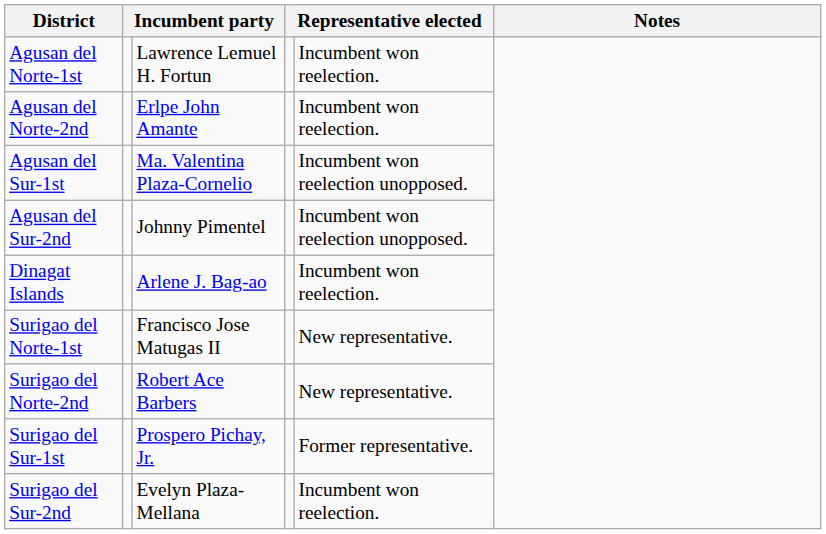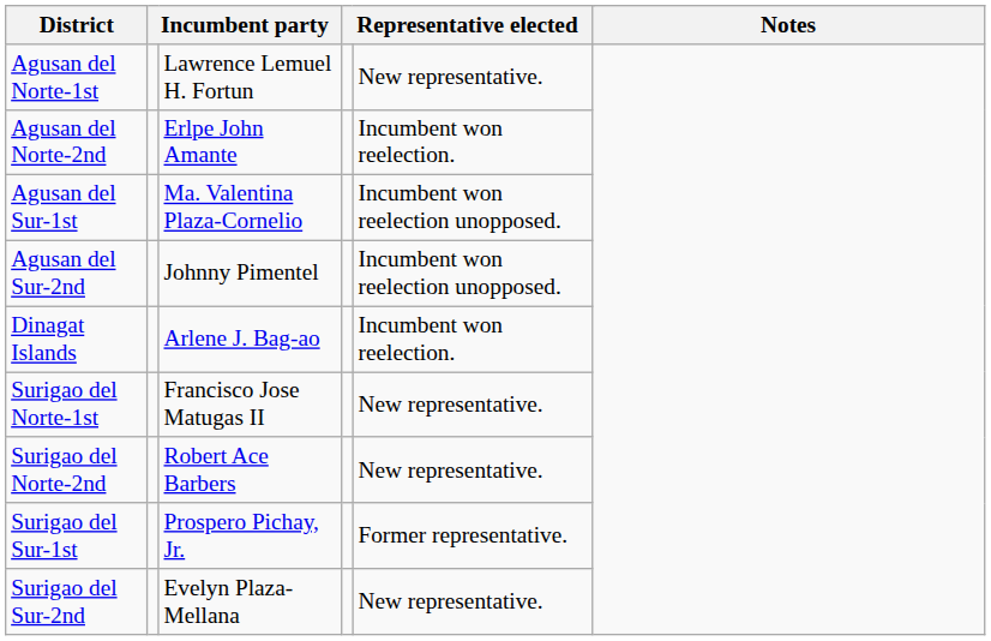 <table class=wikitable style="font-size:90%;">
 <tr>
 <th>District</th>
 <th colspan=2>Incumbent party</th>
 <th colspan=3>Representative elected</th>
 <th width=40%>Notes</th>
 </tr>
 <tr>
 <td><a href='#'>Agusan del Norte-1st</a></td>
 <td></td>
 <td>Lawrence Lemuel H. Fortun</td>
 <td></td>
-<td>Incumbent won reelection.</td>
+<td>New representative.</td>
 </tr>
 <tr>
 <td><a href='#'>Agusan del Norte-2nd</a></td>
 <td></td>
 <td><a href='#'>Erlpe John Amante</a></td>
 <td></td>
 <td>Incumbent won reelection.</td>
 </tr>
 <tr>
 <td><a href='#'>Agusan del Sur-1st</a></td>
 <td></td>
 <td><a href='#'>Ma. Valentina Plaza-Cornelio</a></td>
 <td></td>
 <td>Incumbent won reelection unopposed.</td>
 </tr>
 <tr>
 <td><a href='#'>Agusan del Sur-2nd</a></td>
 <td></td>
 <td>Johnny Pimentel</td>
 <td></td>
 <td>Incumbent won reelection unopposed.</td>
 </tr>
 <tr>
 <td><a href='#'>Dinagat Islands</a></td>
 <td></td>
 <td><a href='#'>Arlene J. Bag-ao</a></td>
 <td></td>
 <td>Incumbent won reelection.</td>
 </tr>
 <tr>
 <td><a href='#'>Surigao del Norte-1st</a></td>
 <td></td>
 <td>Francisco Jose Matugas II</td>
 <td></td>
 <td>New representative.</td>
 </tr>
 <tr>
 <td><a href='#'>Surigao del Norte-2nd</a></td>
 <td></td>
 <td><a href='#'>Robert Ace Barbers</a></td>
 <td></td>
 <td>New representative.</td>
 </tr>
 <tr>
 <td><a href='#'>Surigao del Sur-1st</a></td>
 <td></td>
 <td><a href='#'>Prospero Pichay, Jr.</a></td>
 <td></td>
 <td>Former representative.</td>
 </tr>
 <tr>
 <td><a href='#'>Surigao del Sur-2nd</a></td>
 <td></td>
 <td>Evelyn Plaza-Mellana</td>
 <td></td>
-<td>Incumbent won reelection.</td>
+<td>New representative.</td>
 </tr>
 </table>
